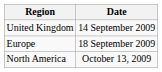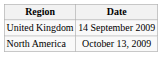 <table class="wikitable">
 <tr>
 <th>Region</th>
 <th>Date</th>
 </tr>
 <tr>
 <td>United Kingdom</td>
 <td align="center" rowspan="1">14 September 2009</td>
 </tr>
 <tr>
-<td>Europe</td>
-<td align="center" rowspan="1">18 September 2009</td>
-</tr>
-<tr>
 <td>North America</td>
 <td align="center" rowspan="1">October 13, 2009</td>
 </tr>
 </table>
